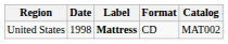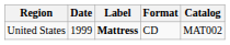 <table class="wikitable">
 <tr>
 <th>Region</th>
 <th>Date</th>
 <th>Label</th>
 <th>Format</th>
 <th>Catalog</th>
 </tr>
 <tr>
 <td>United States</td>
-<td>1998</td>
+<td>1999</td>
 <td><strong>Mattress</strong></td>
 <td>CD</td>
 <td>MAT002</td>
 </tr>
 </table>
